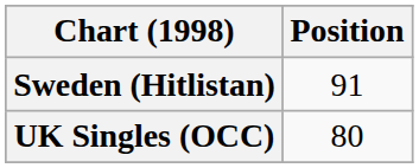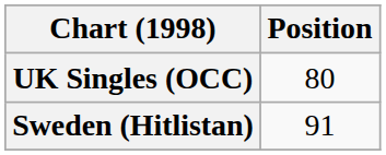 <table class="wikitable plainrowheaders" style="text-align:center">
 <tr>
 <th>Chart (1998)</th>
 <th>Position</th>
 </tr>
 <tr>
+<th scope="row">UK Singles (OCC)</th>
+<td>80</td>
+</tr>
+<tr>
 <th scope="row">Sweden (Hitlistan)</th>
 <td>91</td>
 </tr>
-<tr>
-<th scope="row">UK Singles (OCC)</th>
-<td>80</td>
-</tr>
 </table>
